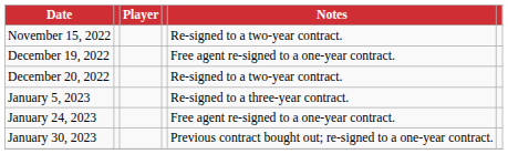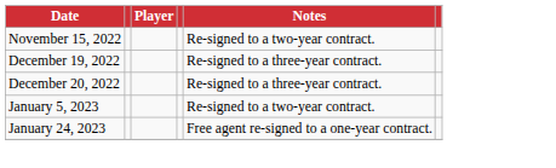 <table class="wikitable sortable">
 <tr>
 <th style="background:#d02e35; color:#fff;" data-sort-type="date">Date</th>
 <th style="background:#d02e35; color:#fff;"></th>
 <th style="background:#d02e35; color:#fff;">Player</th>
 <th style="background:#d02e35; color:#fff;"></th>
 <th style="background:#d02e35; color:#fff;">Notes</th>
 <th style="background:#d02e35; color:#fff;"></th>
 </tr>
 <tr>
 <td>November 15, 2022</td>
 <td></td>
 <td></td>
 <td></td>
 <td>Re-signed to a two-year contract.</td>
 <td></td>
 </tr>
 <tr>
 <td>December 19, 2022</td>
 <td></td>
 <td></td>
 <td></td>
-<td>Free agent re-signed to a one-year contract.</td>
+<td>Re-signed to a three-year contract.</td>
 <td></td>
 </tr>
 <tr>
 <td>December 20, 2022</td>
 <td></td>
 <td></td>
 <td></td>
-<td>Re-signed to a two-year contract.</td>
+<td>Re-signed to a three-year contract.</td>
 <td></td>
 </tr>
 <tr>
 <td>January 5, 2023</td>
 <td></td>
 <td></td>
 <td></td>
-<td>Re-signed to a three-year contract.</td>
+<td>Re-signed to a two-year contract.</td>
 <td></td>
 </tr>
 <tr>
 <td>January 24, 2023</td>
 <td></td>
 <td></td>
 <td></td>
 <td>Free agent re-signed to a one-year contract.</td>
 <td></td>
 </tr>
 <tr>
-<td>January 30, 2023</td>
-<td></td>
-<td></td>
-<td></td>
-<td>Previous contract bought out; re-signed to a one-year contract.</td>
-<td></td>
-</tr>
-<tr>
 </tr>
 </table>
